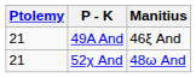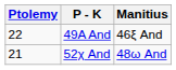 <table class=wikitable style="margin: 1em auto;">
 <tr>
 <th><a href='#'>Ptolemy</a></th>
 <th>P - K</th>
 <th>Manitius</th>
 </tr>
 <tr>
-<td> 21</td>
+<td> 22</td>
 <td><a href='#'>49A And</a></td>
 <td>46ξ And</td>
 </tr>
 <tr>
 <td> 21</td>
 <td><a href='#'>52χ And</a></td>
 <td><a href='#'>48ω And</a></td>
 </tr>
 </table>
